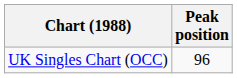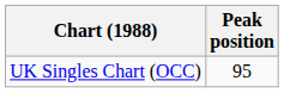 <table class="wikitable">
 <tr>
 <th align="left">Chart (1988)</th>
 <th align="center">Peak<br>position</th>
 </tr>
 <tr>
 <td><a href='#'>UK Singles Chart</a> (<a href='#'>OCC</a>)</td>
-<td align="center">96</td>
+<td align="center">95</td>
 </tr>
 </table>
